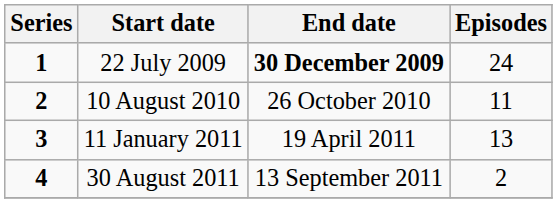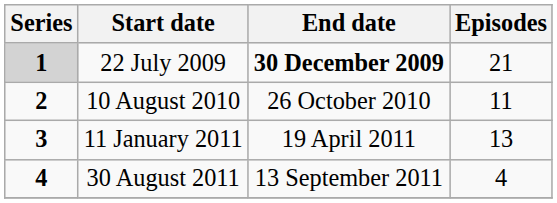 <table class="wikitable" style="text-align:center;">
 <tr>
 <th>Series</th>
 <th>Start date</th>
 <th>End date</th>
 <th>Episodes</th>
 </tr>
 <tr>
-<td><strong>1</strong></td>
+<td style="background: lightgrey;"><strong>1</strong></td>
 <td>22 July 2009</td>
 <td><strong>30 December 2009</strong></td>
-<td>24</td>
+<td>21</td>
 </tr>
 <tr>
 <td><strong>2</strong></td>
 <td>10 August 2010</td>
 <td>26 October 2010</td>
 <td>11</td>
 </tr>
 <tr>
 <td><strong>3</strong></td>
 <td>11 January 2011</td>
 <td>19 April 2011</td>
 <td>13</td>
 </tr>
 <tr>
 <td><strong>4</strong></td>
 <td>30 August 2011</td>
 <td>13 September 2011</td>
-<td>2</td>
+<td>4</td>
 </tr>
 <tr>
 </tr>
 </table>
